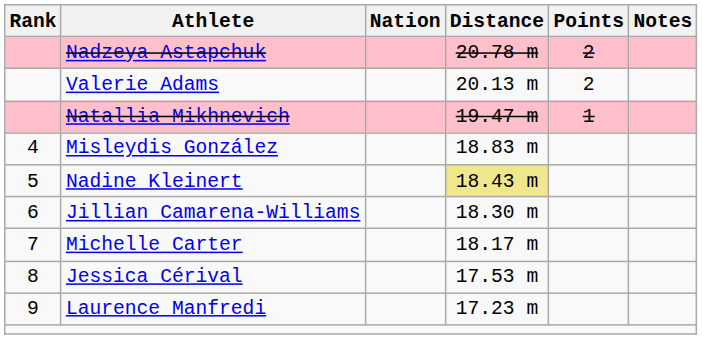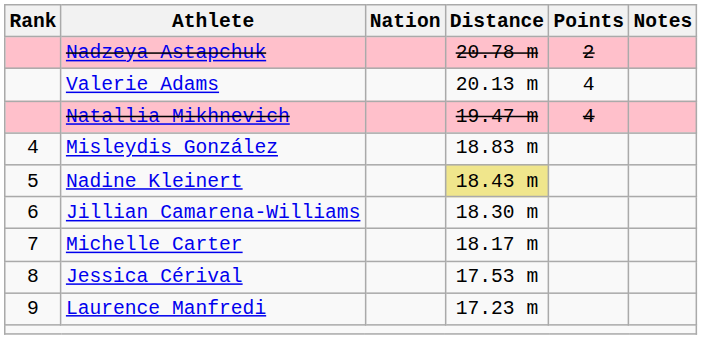 <table class="wikitable mw-datatable sortable" style="text-align:center;">
 <tr>
 <th>Rank</th>
 <th>Athlete</th>
 <th>Nation</th>
 <th>Distance</th>
 <th>Points</th>
 <th>Notes</th>
 </tr>
 <tr bgcolor=pink>
 <td></td>
 <td align=left><s><a href='#'>Nadzeya Astapchuk</a></s></td>
 <td align=left><s></s></td>
 <td><s>20.78 m</s></td>
 <td><s>2</s></td>
 <td></td>
 </tr>
 <tr>
 <td></td>
 <td align=left><a href='#'>Valerie Adams</a></td>
 <td align=left></td>
 <td>20.13 m</td>
-<td>2</td>
+<td>4</td>
 <td></td>
 </tr>
 <tr bgcolor=pink>
 <td></td>
 <td align=left><s><a href='#'>Natallia Mikhnevich</a></s></td>
 <td align=left><s></s></td>
 <td><s>19.47 m</s></td>
-<td><s>1</s></td>
+<td><s>4</s></td>
 <td></td>
 </tr>
 <tr>
 <td>4</td>
 <td align=left><a href='#'>Misleydis González</a></td>
 <td align=left></td>
 <td>18.83 m</td>
 <td></td>
 <td></td>
 </tr>
 <tr>
 <td>5</td>
 <td align=left><a href='#'>Nadine Kleinert</a></td>
 <td align=left></td>
 <td style="background: khaki;">18.43 m</td>
 <td></td>
 <td></td>
 </tr>
 <tr>
 <td>6</td>
 <td align=left><a href='#'>Jillian Camarena-Williams</a></td>
 <td align=left></td>
 <td>18.30 m</td>
 <td></td>
 <td></td>
 </tr>
 <tr>
 <td>7</td>
 <td align=left><a href='#'>Michelle Carter</a></td>
 <td align=left></td>
 <td>18.17 m</td>
 <td></td>
 <td></td>
 </tr>
 <tr>
 <td>8</td>
 <td align=left><a href='#'>Jessica Cérival</a></td>
 <td align=left></td>
 <td>17.53 m</td>
 <td></td>
 <td></td>
 </tr>
 <tr>
 <td>9</td>
 <td align=left><a href='#'>Laurence Manfredi</a></td>
 <td align=left></td>
 <td>17.23 m</td>
 <td></td>
 <td></td>
 </tr>
 <tr class="sortbottom">
 <td colspan=6></td>
 </tr>
 </table>
